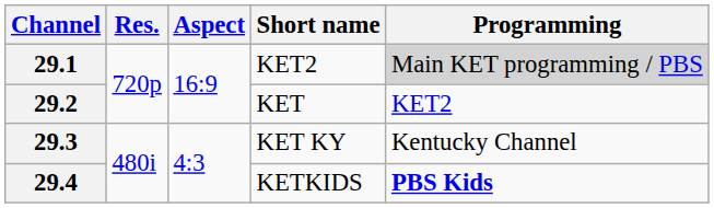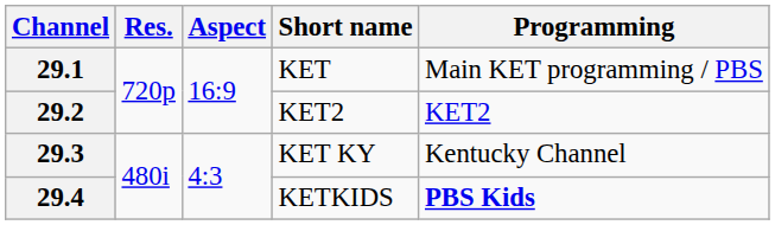 <table class="wikitable">
 <tr>
 <th scope = "col"><a href='#'>Channel</a></th>
 <th scope = "col"><a href='#'>Res.</a></th>
 <th scope = "col"><a href='#'>Aspect</a></th>
 <th scope = "col">Short name</th>
 <th scope = "col">Programming</th>
 </tr>
 <tr>
 <th scope = "row">29.1</th>
 <td rowspan=2><a href='#'>720p</a></td>
 <td rowspan=2><a href='#'>16:9</a></td>
-<td>KET2</td>
-<td style="background: lightgrey;">Main KET programming / <a href='#'>PBS</a></td>
+<td>KET</td>
+<td>Main KET programming / <a href='#'>PBS</a></td>
 </tr>
 <tr>
 <th scope = "row">29.2</th>
-<td>KET</td>
+<td>KET2</td>
 <td><a href='#'>KET2</a></td>
 </tr>
 <tr>
 <th scope = "row">29.3</th>
 <td rowspan=2><a href='#'>480i</a></td>
 <td rowspan=2><a href='#'>4:3</a></td>
 <td>KET KY</td>
 <td>Kentucky Channel</td>
 </tr>
 <tr>
 <th scope = "row">29.4</th>
 <td>KETKIDS</td>
 <td><strong><a href='#'>PBS Kids</a></strong></td>
 </tr>
 </table>
